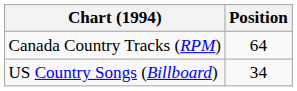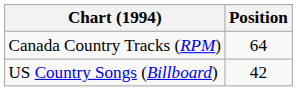 <table class="wikitable sortable">
 <tr>
 <th scope="col">Chart (1994)</th>
 <th scope="col">Position</th>
 </tr>
 <tr>
 <td>Canada Country Tracks (<em><a href='#'>RPM</a></em>)</td>
 <td align="center">64</td>
 </tr>
 <tr>
 <td>US <a href='#'>Country Songs</a> (<em><a href='#'>Billboard</a></em>)</td>
-<td align="center">34</td>
+<td align="center">42</td>
 </tr>
 </table>
